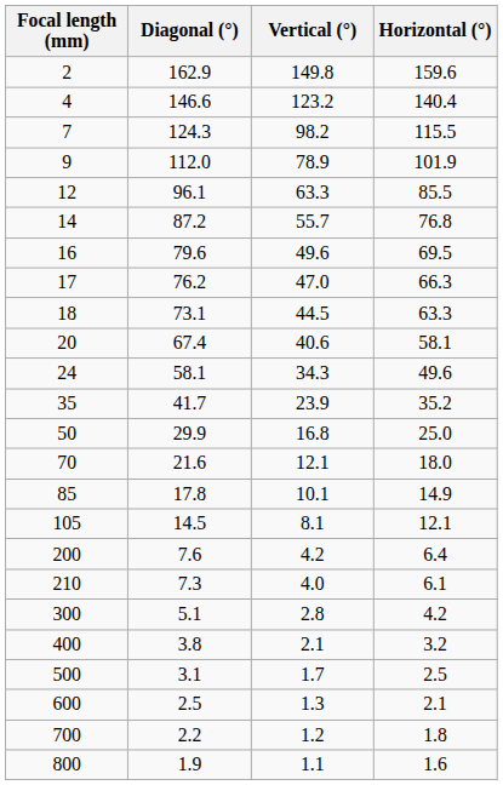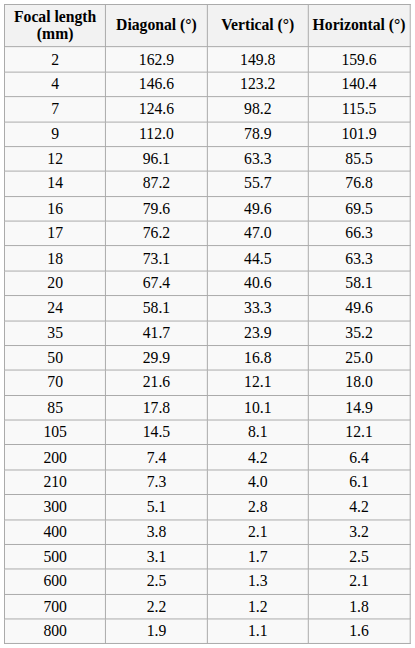 <table class="wikitable" style="text-align:center;margin:0px;">
 <tr>
 <th style="width:6em;">Focal length (mm)</th>
 <th style="width:6em;">Diagonal (°)</th>
 <th style="width:6em;">Vertical (°)</th>
 <th style="width:6em;">Horizontal (°)</th>
 </tr>
 <tr>
 <td>2</td>
 <td>162.9</td>
 <td>149.8</td>
 <td>159.6</td>
 </tr>
 <tr>
 <td>4</td>
 <td>146.6</td>
 <td>123.2</td>
 <td>140.4</td>
 </tr>
 <tr>
 <td>7</td>
-<td>124.3</td>
+<td>124.6</td>
 <td>98.2</td>
 <td>115.5</td>
 </tr>
 <tr>
 <td>9</td>
 <td>112.0</td>
 <td>78.9</td>
 <td>101.9</td>
 </tr>
 <tr>
 <td>12</td>
 <td>96.1</td>
 <td>63.3</td>
 <td>85.5</td>
 </tr>
 <tr>
 <td>14</td>
 <td>87.2</td>
 <td>55.7</td>
 <td>76.8</td>
 </tr>
 <tr>
 <td>16</td>
 <td>79.6</td>
 <td>49.6</td>
 <td>69.5</td>
 </tr>
 <tr>
 <td>17</td>
 <td>76.2</td>
 <td>47.0</td>
 <td>66.3</td>
 </tr>
 <tr>
 <td>18</td>
 <td>73.1</td>
 <td>44.5</td>
 <td>63.3</td>
 </tr>
 <tr>
 <td>20</td>
 <td>67.4</td>
 <td>40.6</td>
 <td>58.1</td>
 </tr>
 <tr>
 <td>24</td>
 <td>58.1</td>
-<td>34.3</td>
+<td>33.3</td>
 <td>49.6</td>
 </tr>
 <tr>
 <td>35</td>
 <td>41.7</td>
 <td>23.9</td>
 <td>35.2</td>
 </tr>
 <tr>
 <td>50</td>
 <td>29.9</td>
 <td>16.8</td>
 <td>25.0</td>
 </tr>
 <tr>
 <td>70</td>
 <td>21.6</td>
 <td>12.1</td>
 <td>18.0</td>
 </tr>
 <tr>
 <td>85</td>
 <td>17.8</td>
 <td>10.1</td>
 <td>14.9</td>
 </tr>
 <tr>
 <td>105</td>
 <td>14.5</td>
 <td>8.1</td>
 <td>12.1</td>
 </tr>
 <tr>
 <td>200</td>
-<td>7.6</td>
+<td>7.4</td>
 <td>4.2</td>
 <td>6.4</td>
 </tr>
 <tr>
 <td>210</td>
 <td>7.3</td>
 <td>4.0</td>
 <td>6.1</td>
 </tr>
 <tr>
 <td>300</td>
 <td>5.1</td>
 <td>2.8</td>
 <td>4.2</td>
 </tr>
 <tr>
 <td>400</td>
 <td>3.8</td>
 <td>2.1</td>
 <td>3.2</td>
 </tr>
 <tr>
 <td>500</td>
 <td>3.1</td>
 <td>1.7</td>
 <td>2.5</td>
 </tr>
 <tr>
 <td>600</td>
 <td>2.5</td>
 <td>1.3</td>
 <td>2.1</td>
 </tr>
 <tr>
 <td>700</td>
 <td>2.2</td>
 <td>1.2</td>
 <td>1.8</td>
 </tr>
 <tr>
 <td>800</td>
 <td>1.9</td>
 <td>1.1</td>
 <td>1.6</td>
 </tr>
 </table>
